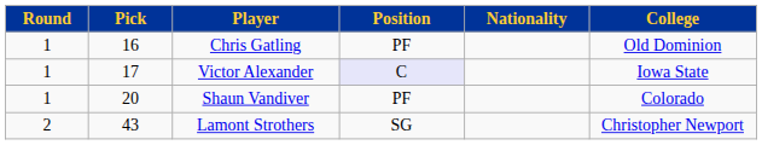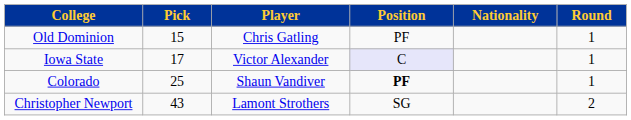 <table class="wikitable sortable sortable">
 <tr>
-<th style="background:#003399; color:#FFCC33" width="10%">Round</th>
+<th style="background:#003399; color:#FFCC33" width="20%">College</th>
 <th style="background:#003399; color:#FFCC33" width="10%">Pick</th>
 <th style="background:#003399; color:#FFCC33" width="20%">Player</th>
 <th style="background:#003399; color:#FFCC33" width="15%">Position</th>
 <th style="background:#003399; color:#FFCC33" width="15%">Nationality</th>
-<th style="background:#003399; color:#FFCC33" width="20%">College</th>
+<th style="background:#003399; color:#FFCC33" width="10%">Round</th>
 </tr>
 <tr style="text-align: center">
-<td>1</td>
-<td>16</td>
+<td><a href='#'>Old Dominion</a></td>
+<td>15</td>
 <td><a href='#'>Chris Gatling</a></td>
 <td>PF</td>
 <td></td>
-<td><a href='#'>Old Dominion</a></td>
+<td>1</td>
 </tr>
 <tr style="text-align: center">
-<td>1</td>
+<td><a href='#'>Iowa State</a></td>
 <td>17</td>
 <td><a href='#'>Victor Alexander</a></td>
 <td style="background: lavender;">C</td>
 <td></td>
-<td><a href='#'>Iowa State</a></td>
+<td>1</td>
 </tr>
 <tr style="text-align: center">
+<td><a href='#'>Colorado</a></td>
+<td>25</td>
+<td><a href='#'>Shaun Vandiver</a></td>
+<td><strong>PF</strong></td>
+<td></td>
 <td>1</td>
-<td>20</td>
-<td><a href='#'>Shaun Vandiver</a></td>
-<td>PF</td>
-<td></td>
-<td><a href='#'>Colorado</a></td>
 </tr>
 <tr style="text-align: center">
-<td>2</td>
+<td><a href='#'>Christopher Newport</a></td>
 <td>43</td>
 <td><a href='#'>Lamont Strothers</a></td>
 <td>SG</td>
 <td></td>
-<td><a href='#'>Christopher Newport</a></td>
+<td>2</td>
 </tr>
 </table>
